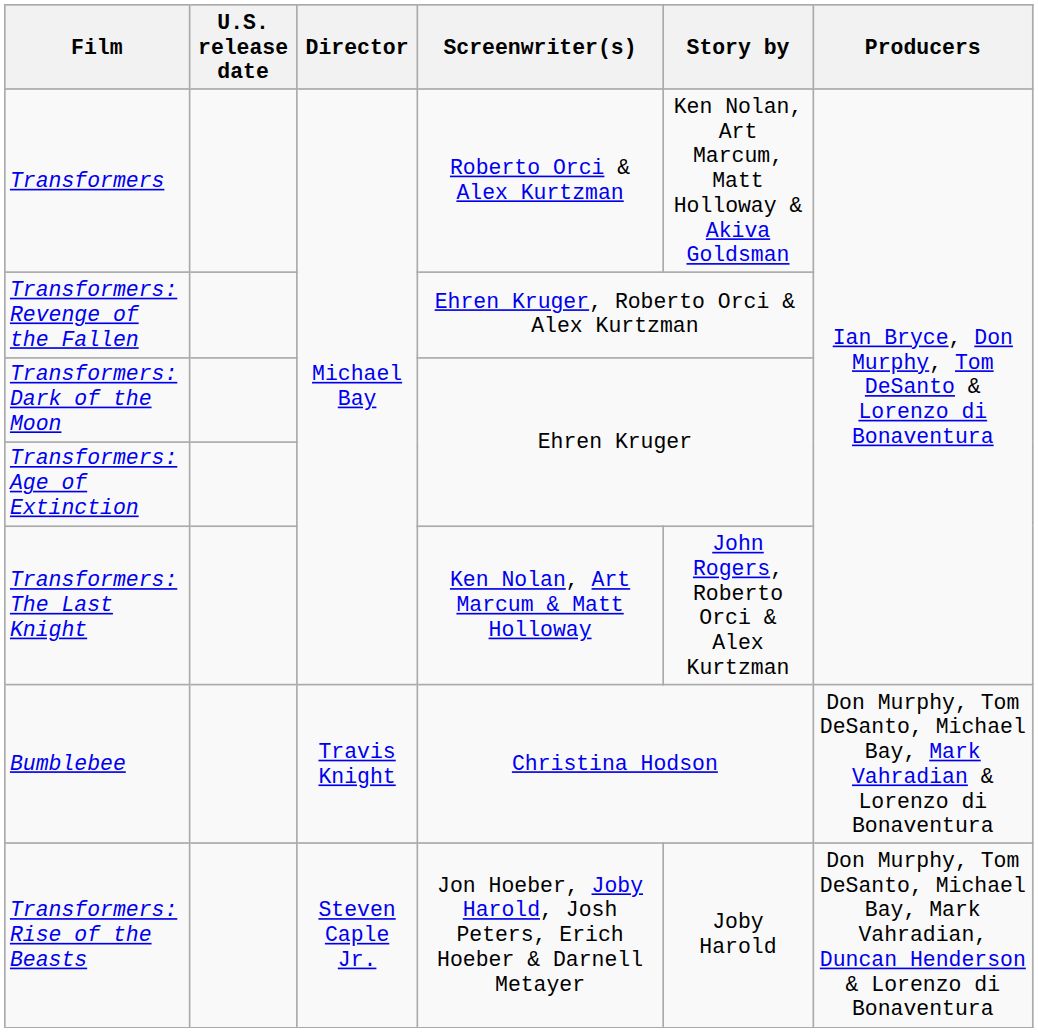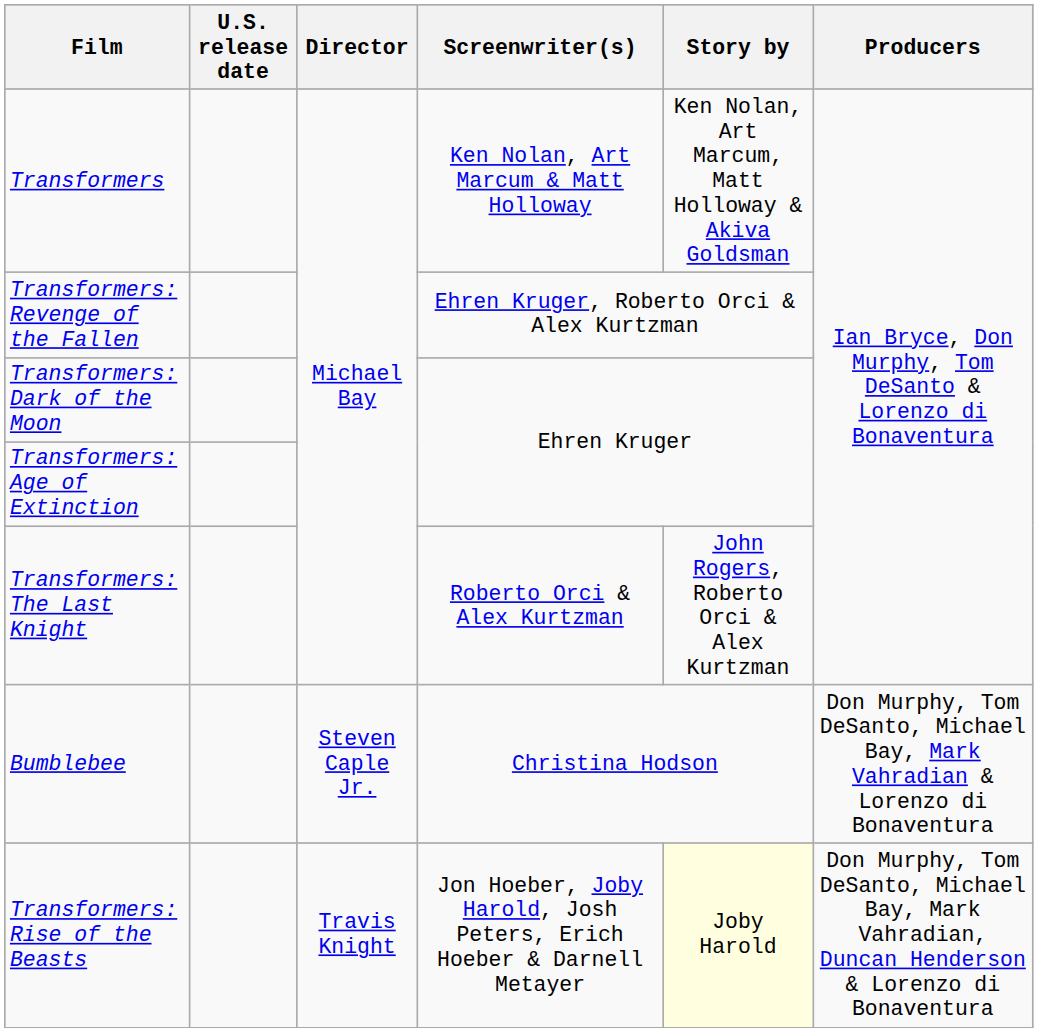 <table class="wikitable plainrowheaders" style="text-align:center;" width="100%;">
 <tr>
 <th>Film</th>
 <th>U.S. release date</th>
 <th>Director</th>
 <th>Screenwriter(s)</th>
 <th>Story by</th>
 <th>Producers</th>
 </tr>
 <tr>
 <td style="text-align:left"><em><a href='#'>Transformers</a></em></td>
 <td style="text-align:left"></td>
 <td rowspan="5"><a href='#'>Michael Bay</a></td>
-<td><a href='#'>Roberto Orci</a> & <a href='#'>Alex Kurtzman</a></td>
+<td><a href='#'>Ken Nolan</a>, <a href='#'>Art Marcum & Matt Holloway</a></td>
 <td>Ken Nolan, Art Marcum, Matt Holloway & <a href='#'>Akiva Goldsman</a></td>
 <td rowspan="5"><a href='#'>Ian Bryce</a>, <a href='#'>Don Murphy</a>, <a href='#'>Tom DeSanto</a> & <a href='#'>Lorenzo di Bonaventura</a></td>
 </tr>
 <tr>
 <td style="text-align:left"><em><a href='#'>Transformers: <br>Revenge of the Fallen</a></em></td>
 <td style="text-align:left"></td>
 <td colspan="2"><a href='#'>Ehren Kruger</a>, Roberto Orci & Alex Kurtzman</td>
 </tr>
 <tr>
 <td style="text-align:left"><em><a href='#'>Transformers: <br>Dark of the Moon</a></em></td>
 <td style="text-align:left"></td>
 <td rowspan="2" colspan="2">Ehren Kruger</td>
 </tr>
 <tr>
 <td style="text-align:left"><em><a href='#'>Transformers: <br>Age of Extinction</a></em></td>
 <td style="text-align:left"></td>
 </tr>
 <tr>
 <td style="text-align:left"><em><a href='#'>Transformers: <br>The Last Knight</a></em></td>
 <td style="text-align:left"></td>
-<td><a href='#'>Ken Nolan</a>, <a href='#'>Art Marcum & Matt Holloway</a></td>
+<td><a href='#'>Roberto Orci</a> & <a href='#'>Alex Kurtzman</a></td>
 <td><a href='#'>John Rogers</a>, Roberto Orci & Alex Kurtzman</td>
 </tr>
 <tr>
 <td style="text-align:left"><em><a href='#'>Bumblebee</a></em></td>
 <td style="text-align:left"></td>
-<td><a href='#'>Travis Knight</a></td>
+<td><a href='#'>Steven Caple Jr.</a></td>
 <td colspan="2"><a href='#'>Christina Hodson</a></td>
 <td>Don Murphy, Tom DeSanto, Michael Bay, <a href='#'>Mark Vahradian</a> & Lorenzo di Bonaventura</td>
 </tr>
 <tr>
 <td style="text-align:left"><em><a href='#'>Transformers: <br>Rise of the Beasts</a></em></td>
 <td style="text-align:left"></td>
-<td><a href='#'>Steven Caple Jr.</a></td>
+<td><a href='#'>Travis Knight</a></td>
 <td>Jon Hoeber, <a href='#'>Joby Harold</a>, Josh Peters, Erich Hoeber & Darnell Metayer</td>
-<td>Joby Harold</td>
+<td style="background: lightyellow;">Joby Harold</td>
 <td>Don Murphy, Tom DeSanto, Michael Bay, Mark Vahradian, <a href='#'>Duncan Henderson</a> & Lorenzo di Bonaventura</td>
 </tr>
 </table>
